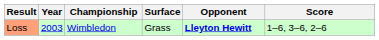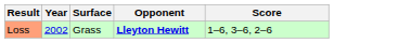 <table class="sortable wikitable">
 <tr>
 <th style="width:40px">Result</th>
 <th style="width:30px">Year</th>
-<th style="width:120px">Championship</th>
 <th style="width:50px">Surface</th>
 <th style="width:130px">Opponent</th>
 <th style="width:180px" class="unsortable">Score</th>
 </tr>
 <tr style="background:#cfc;">
 <td style="background:#ffa07a;">Loss</td>
-<td><a href='#'>2003</a></td>
-<td><a href='#'>Wimbledon</a></td>
+<td><a href='#'>2002</a></td>
 <td>Grass</td>
 <td><strong> <a href='#'>Lleyton Hewitt</a></strong></td>
 <td>1–6, 3–6, 2–6</td>
 </tr>
 </table>
